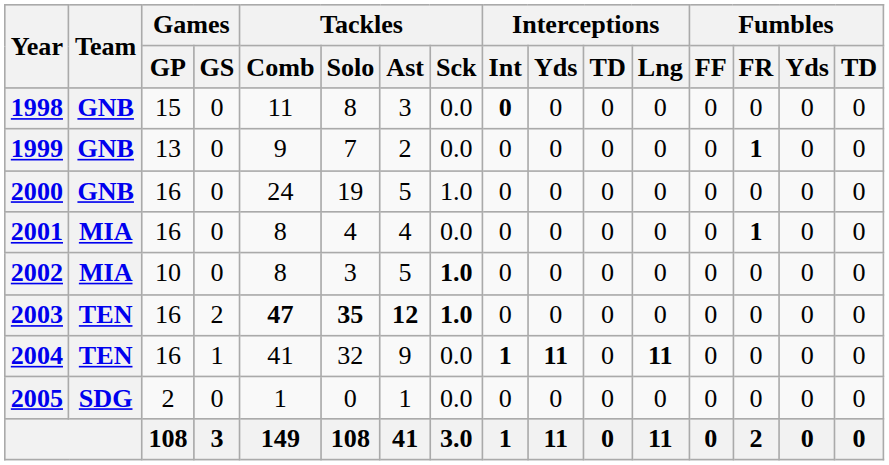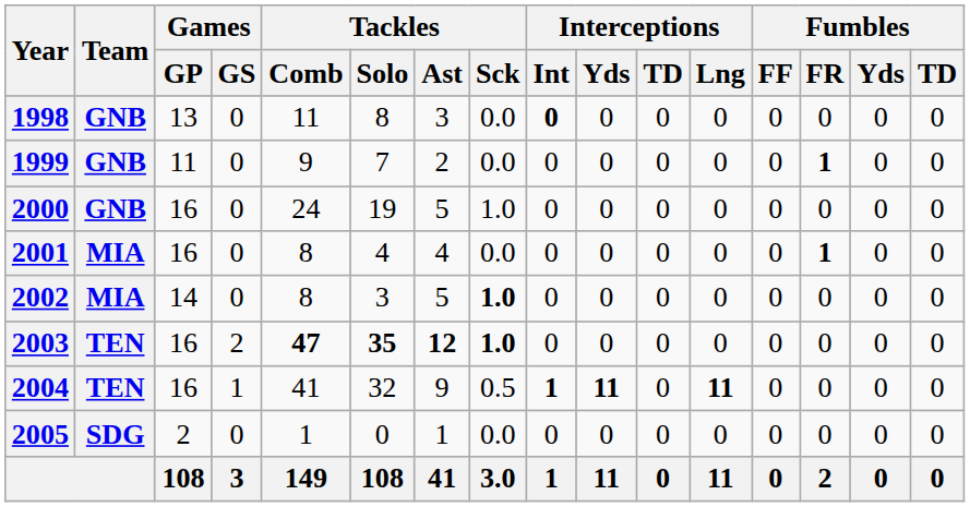 <table class="wikitable" style="text-align:center">
 <tr>
 <th rowspan="2">Year</th>
 <th rowspan="2">Team</th>
 <th colspan="2">Games</th>
 <th colspan="4">Tackles</th>
 <th colspan="4">Interceptions</th>
 <th colspan="4">Fumbles</th>
 </tr>
 <tr>
 <th>GP</th>
 <th>GS</th>
 <th>Comb</th>
 <th>Solo</th>
 <th>Ast</th>
 <th>Sck</th>
 <th>Int</th>
 <th>Yds</th>
 <th>TD</th>
 <th>Lng</th>
 <th>FF</th>
 <th>FR</th>
 <th>Yds</th>
 <th>TD</th>
 </tr>
 <tr>
 <th><a href='#'>1998</a></th>
 <th><a href='#'>GNB</a></th>
-<td>15</td>
+<td>13</td>
 <td>0</td>
 <td>11</td>
 <td>8</td>
 <td>3</td>
 <td>0.0</td>
 <td><strong>0</strong></td>
 <td>0</td>
 <td>0</td>
 <td>0</td>
 <td>0</td>
 <td>0</td>
 <td>0</td>
 <td>0</td>
 </tr>
 <tr>
 <th><a href='#'>1999</a></th>
 <th><a href='#'>GNB</a></th>
-<td>13</td>
+<td>11</td>
 <td>0</td>
 <td>9</td>
 <td>7</td>
 <td>2</td>
 <td>0.0</td>
 <td>0</td>
 <td>0</td>
 <td>0</td>
 <td>0</td>
 <td>0</td>
 <td><strong>1</strong></td>
 <td>0</td>
 <td>0</td>
 </tr>
 <tr>
 <th><a href='#'>2000</a></th>
 <th><a href='#'>GNB</a></th>
 <td>16</td>
 <td>0</td>
 <td>24</td>
 <td>19</td>
 <td>5</td>
 <td>1.0</td>
 <td>0</td>
 <td>0</td>
 <td>0</td>
 <td>0</td>
 <td>0</td>
 <td>0</td>
 <td>0</td>
 <td>0</td>
 </tr>
 <tr>
 <th><a href='#'>2001</a></th>
 <th><a href='#'>MIA</a></th>
 <td>16</td>
 <td>0</td>
 <td>8</td>
 <td>4</td>
 <td>4</td>
 <td>0.0</td>
 <td>0</td>
 <td>0</td>
 <td>0</td>
 <td>0</td>
 <td>0</td>
 <td><strong>1</strong></td>
 <td>0</td>
 <td>0</td>
 </tr>
 <tr>
 <th><a href='#'>2002</a></th>
 <th><a href='#'>MIA</a></th>
-<td>10</td>
+<td>14</td>
 <td>0</td>
 <td>8</td>
 <td>3</td>
 <td>5</td>
 <td><strong>1.0</strong></td>
 <td>0</td>
 <td>0</td>
 <td>0</td>
 <td>0</td>
 <td>0</td>
 <td>0</td>
 <td>0</td>
 <td>0</td>
 </tr>
 <tr>
 <th><a href='#'>2003</a></th>
 <th><a href='#'>TEN</a></th>
 <td>16</td>
 <td>2</td>
 <td><strong>47</strong></td>
 <td><strong>35</strong></td>
 <td><strong>12</strong></td>
 <td><strong>1.0</strong></td>
 <td>0</td>
 <td>0</td>
 <td>0</td>
 <td>0</td>
 <td>0</td>
 <td>0</td>
 <td>0</td>
 <td>0</td>
 </tr>
 <tr>
 <th><a href='#'>2004</a></th>
 <th><a href='#'>TEN</a></th>
 <td>16</td>
 <td>1</td>
 <td>41</td>
 <td>32</td>
 <td>9</td>
-<td>0.0</td>
+<td>0.5</td>
 <td><strong>1</strong></td>
 <td><strong>11</strong></td>
 <td>0</td>
 <td><strong>11</strong></td>
 <td>0</td>
 <td>0</td>
 <td>0</td>
 <td>0</td>
 </tr>
 <tr>
 <th><a href='#'>2005</a></th>
 <th><a href='#'>SDG</a></th>
 <td>2</td>
 <td>0</td>
 <td>1</td>
 <td>0</td>
 <td>1</td>
 <td>0.0</td>
 <td>0</td>
 <td>0</td>
 <td>0</td>
 <td>0</td>
 <td>0</td>
 <td>0</td>
 <td>0</td>
 <td>0</td>
 </tr>
 <tr>
 <th colspan="2"></th>
 <th>108</th>
 <th>3</th>
 <th>149</th>
 <th>108</th>
 <th>41</th>
 <th>3.0</th>
 <th>1</th>
 <th>11</th>
 <th>0</th>
 <th>11</th>
 <th>0</th>
 <th>2</th>
 <th>0</th>
 <th>0</th>
 </tr>
 </table>
